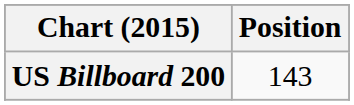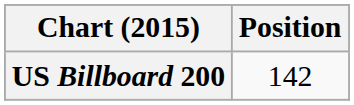 <table class="wikitable plainrowheaders" style="text-align:center;">
 <tr>
 <th scope="col">Chart (2015)</th>
 <th scope="col">Position</th>
 </tr>
 <tr>
 <th scope="row">US <em>Billboard</em> 200</th>
-<td>143</td>
+<td>142</td>
 </tr>
 </table>
